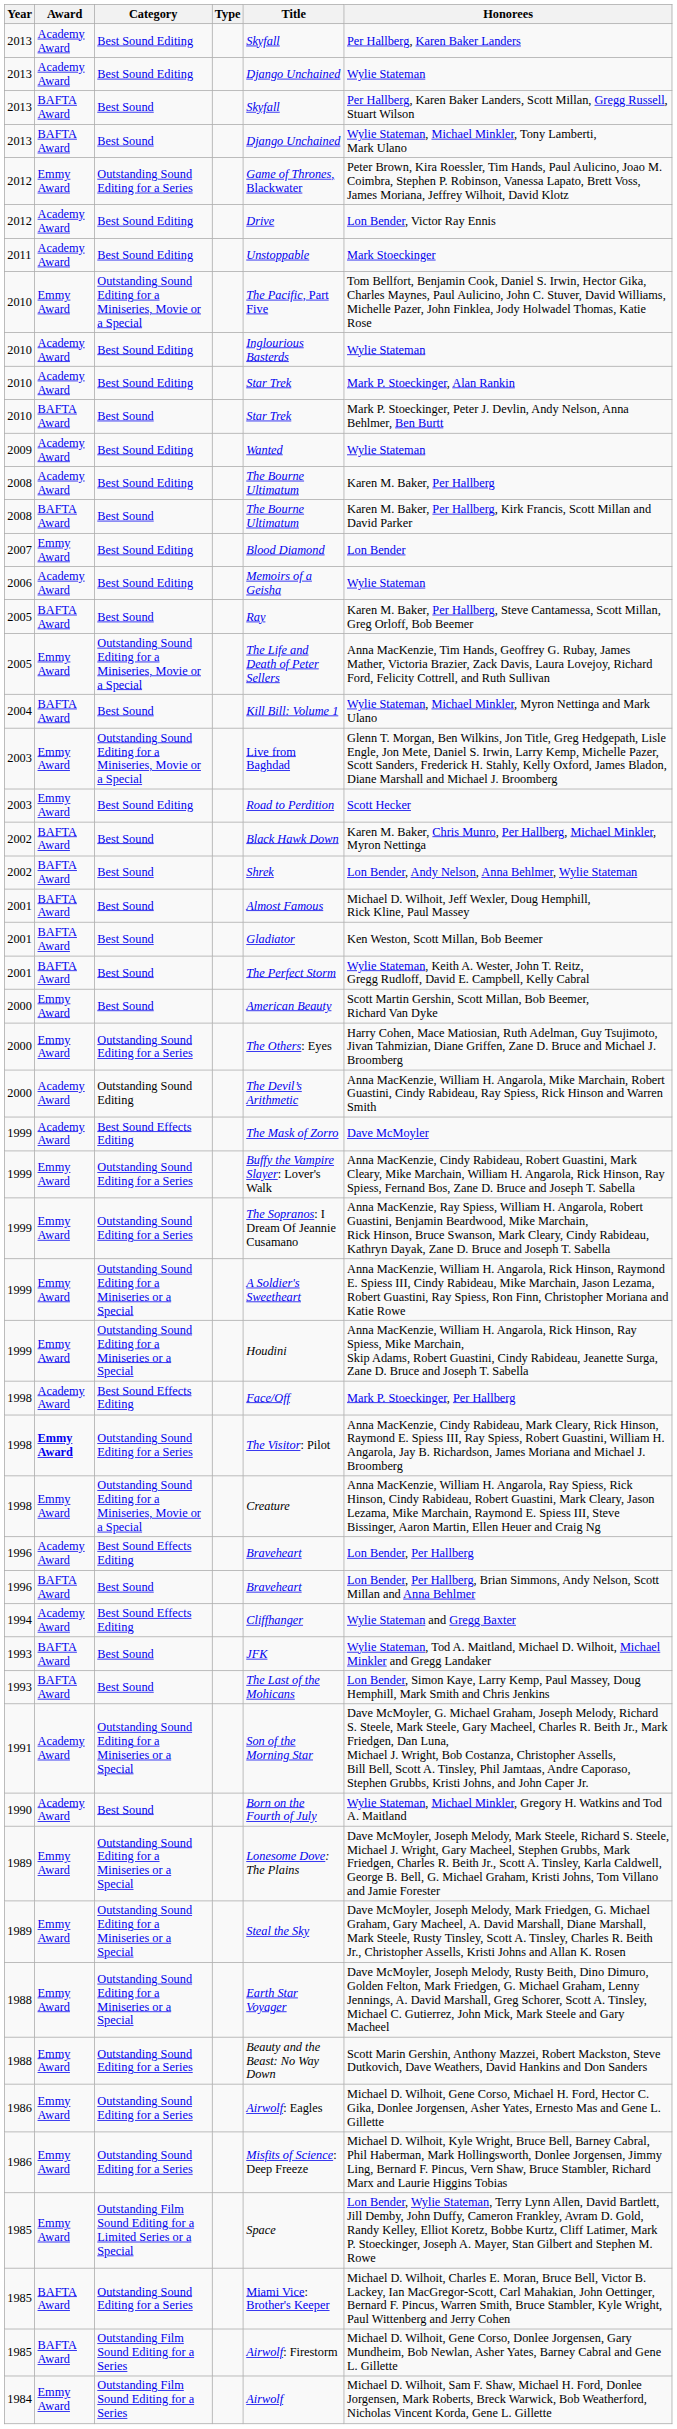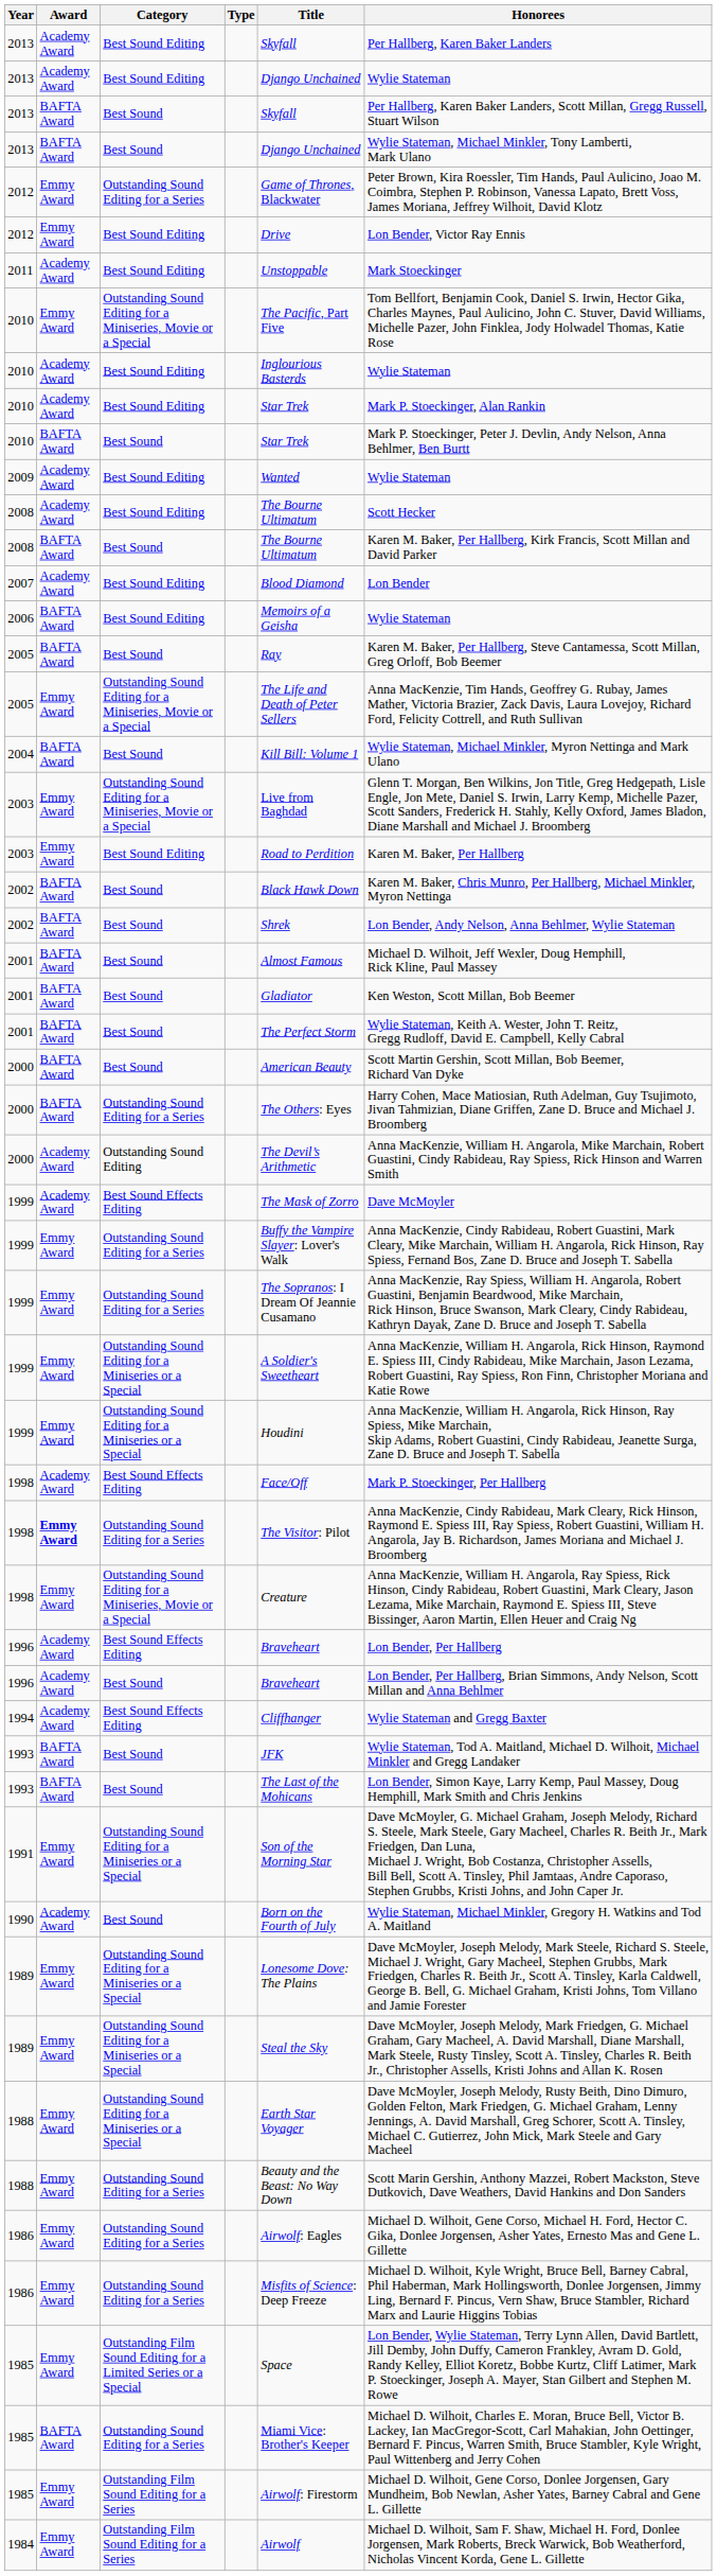 <table class=wikitable>
 <tr>
 <th>Year</th>
 <th>Award</th>
 <th>Category</th>
 <th>Type</th>
 <th>Title</th>
 <th>Honorees</th>
 </tr>
 <tr>
 <td>2013</td>
 <td><a href='#'>Academy Award</a></td>
 <td><a href='#'>Best Sound Editing</a></td>
 <td></td>
 <td><em><a href='#'>Skyfall</a></em></td>
 <td><a href='#'>Per Hallberg</a>, <a href='#'>Karen Baker Landers</a></td>
 </tr>
 <tr>
 <td>2013</td>
 <td><a href='#'>Academy Award</a></td>
 <td><a href='#'>Best Sound Editing</a></td>
 <td></td>
 <td><em><a href='#'>Django Unchained</a></em></td>
 <td><a href='#'>Wylie Stateman</a></td>
 </tr>
 <tr>
 <td>2013</td>
 <td><a href='#'>BAFTA Award</a></td>
 <td><a href='#'>Best Sound</a></td>
 <td></td>
 <td><em><a href='#'>Skyfall</a></em></td>
 <td><a href='#'>Per Hallberg</a>, Karen Baker Landers, Scott Millan, <a href='#'>Gregg Russell</a>, Stuart Wilson</td>
 </tr>
 <tr>
 <td>2013</td>
 <td><a href='#'>BAFTA Award</a></td>
 <td><a href='#'>Best Sound</a></td>
 <td></td>
 <td><em><a href='#'>Django Unchained</a></em></td>
 <td><a href='#'>Wylie Stateman</a>, <a href='#'>Michael Minkler</a>, Tony Lamberti, <br>Mark Ulano</td>
 </tr>
 <tr>
 <td>2012</td>
 <td><a href='#'>Emmy Award</a></td>
 <td><a href='#'>Outstanding Sound Editing for a Series</a></td>
 <td></td>
 <td><a href='#'><em>Game of Thrones</em>, Blackwater</a></td>
 <td>Peter Brown, Kira Roessler, Tim Hands, Paul Aulicino, Joao M. Coimbra, Stephen P. Robinson, Vanessa Lapato, Brett Voss, James Moriana, Jeffrey Wilhoit, David Klotz</td>
 </tr>
 <tr>
 <td>2012</td>
-<td><a href='#'>Academy Award</a></td>
+<td><a href='#'>Emmy Award</a></td>
 <td><a href='#'>Best Sound Editing</a></td>
 <td></td>
 <td><em><a href='#'>Drive</a></em></td>
 <td><a href='#'>Lon Bender</a>, Victor Ray Ennis</td>
 </tr>
 <tr>
 <td>2011</td>
 <td><a href='#'>Academy Award</a></td>
 <td><a href='#'>Best Sound Editing</a></td>
 <td></td>
 <td><em><a href='#'>Unstoppable</a></em></td>
 <td><a href='#'>Mark Stoeckinger</a></td>
 </tr>
 <tr>
 <td>2010</td>
 <td><a href='#'>Emmy Award</a></td>
 <td><a href='#'>Outstanding Sound Editing for a Miniseries, Movie or a Special</a></td>
 <td></td>
 <td><a href='#'><em>The Pacific</em>, Part Five</a></td>
 <td>Tom Bellfort, Benjamin Cook, Daniel S. Irwin, Hector Gika, Charles Maynes, Paul Aulicino, John C. Stuver, David Williams, Michelle Pazer, John Finklea, Jody Holwadel Thomas, Katie Rose</td>
 </tr>
 <tr>
 <td>2010</td>
 <td><a href='#'>Academy Award</a></td>
 <td><a href='#'>Best Sound Editing</a></td>
 <td></td>
 <td><em><a href='#'>Inglourious Basterds</a></em></td>
 <td><a href='#'>Wylie Stateman</a></td>
 </tr>
 <tr>
 <td>2010</td>
 <td><a href='#'>Academy Award</a></td>
 <td><a href='#'>Best Sound Editing</a></td>
 <td></td>
 <td><a href='#'><em>Star Trek</em></a></td>
 <td><a href='#'>Mark P. Stoeckinger</a>, <a href='#'>Alan Rankin</a></td>
 </tr>
 <tr>
 <td>2010</td>
 <td><a href='#'>BAFTA Award</a></td>
 <td><a href='#'>Best Sound</a></td>
 <td></td>
 <td><a href='#'><em>Star Trek</em></a></td>
 <td>Mark P. Stoeckinger, Peter J. Devlin, Andy Nelson, Anna Behlmer, <a href='#'>Ben Burtt</a></td>
 </tr>
 <tr>
 <td>2009</td>
 <td><a href='#'>Academy Award</a></td>
 <td><a href='#'>Best Sound Editing</a></td>
 <td></td>
 <td><a href='#'><em>Wanted</em></a></td>
 <td><a href='#'>Wylie Stateman</a></td>
 </tr>
 <tr>
 <td>2008</td>
 <td><a href='#'>Academy Award</a></td>
 <td><a href='#'>Best Sound Editing</a></td>
 <td></td>
 <td><a href='#'><em>The Bourne Ultimatum</em></a></td>
-<td>Karen M. Baker, <a href='#'>Per Hallberg</a></td>
+<td><a href='#'>Scott Hecker</a></td>
 </tr>
 <tr>
 <td>2008</td>
 <td><a href='#'>BAFTA Award</a></td>
 <td><a href='#'>Best Sound</a></td>
 <td></td>
 <td><a href='#'><em>The Bourne Ultimatum</em></a></td>
 <td>Karen M. Baker, <a href='#'>Per Hallberg</a>, Kirk Francis, Scott Millan and David Parker</td>
 </tr>
 <tr>
 <td>2007</td>
-<td><a href='#'>Emmy Award</a></td>
+<td><a href='#'>Academy Award</a></td>
 <td><a href='#'>Best Sound Editing</a></td>
 <td></td>
 <td><a href='#'><em>Blood Diamond</em></a></td>
 <td><a href='#'>Lon Bender</a></td>
 </tr>
 <tr>
 <td>2006</td>
-<td><a href='#'>Academy Award</a></td>
+<td><a href='#'>BAFTA Award</a></td>
 <td><a href='#'>Best Sound Editing</a></td>
 <td></td>
 <td><a href='#'><em>Memoirs of a Geisha</em></a></td>
 <td><a href='#'>Wylie Stateman</a></td>
 </tr>
 <tr>
 <td>2005</td>
 <td><a href='#'>BAFTA Award</a></td>
 <td><a href='#'>Best Sound</a></td>
 <td></td>
 <td><a href='#'><em>Ray</em></a></td>
 <td>Karen M. Baker, <a href='#'>Per Hallberg</a>, Steve Cantamessa, Scott Millan, Greg Orloff, Bob Beemer</td>
 </tr>
 <tr>
 <td>2005</td>
 <td><a href='#'>Emmy Award</a></td>
 <td><a href='#'>Outstanding Sound Editing for a Miniseries, Movie or a Special</a></td>
 <td></td>
 <td><em><a href='#'>The Life and Death of Peter Sellers</a></em></td>
 <td>Anna MacKenzie, Tim Hands, Geoffrey G. Rubay, James Mather, Victoria Brazier, Zack Davis, Laura Lovejoy, Richard Ford, Felicity Cottrell, and Ruth Sullivan</td>
 </tr>
 <tr>
 <td>2004</td>
 <td><a href='#'>BAFTA Award</a></td>
 <td><a href='#'>Best Sound</a></td>
 <td></td>
 <td><a href='#'><em>Kill Bill: Volume 1</em></a></td>
 <td><a href='#'>Wylie Stateman</a>, <a href='#'>Michael Minkler</a>, Myron Nettinga and Mark Ulano</td>
 </tr>
 <tr>
 <td>2003</td>
 <td><a href='#'>Emmy Award</a></td>
 <td><a href='#'>Outstanding Sound Editing for a Miniseries, Movie or a Special</a></td>
 <td></td>
 <td><a href='#'>Live from Baghdad</a></td>
 <td>Glenn T. Morgan, Ben Wilkins, Jon Title, Greg Hedgepath, Lisle Engle, Jon Mete, Daniel S. Irwin, Larry Kemp, Michelle Pazer, Scott Sanders, Frederick H. Stahly, Kelly Oxford, James Bladon, Diane Marshall and Michael J. Broomberg</td>
 </tr>
 <tr>
 <td>2003</td>
 <td><a href='#'>Emmy Award</a></td>
 <td><a href='#'>Best Sound Editing</a></td>
 <td></td>
 <td><em><a href='#'>Road to Perdition</a></em></td>
-<td><a href='#'>Scott Hecker</a></td>
+<td>Karen M. Baker, <a href='#'>Per Hallberg</a></td>
 </tr>
 <tr>
 <td>2002</td>
 <td><a href='#'>BAFTA Award</a></td>
 <td><a href='#'>Best Sound</a></td>
 <td></td>
 <td><a href='#'><em>Black Hawk Down</em></a></td>
 <td>Karen M. Baker, <a href='#'>Chris Munro</a>, <a href='#'>Per Hallberg</a>, <a href='#'>Michael Minkler</a>, Myron Nettinga</td>
 </tr>
 <tr>
 <td>2002</td>
 <td><a href='#'>BAFTA Award</a></td>
 <td><a href='#'>Best Sound</a></td>
 <td></td>
 <td><em><a href='#'>Shrek</a></em></td>
 <td><a href='#'>Lon Bender</a>, <a href='#'>Andy Nelson</a>, <a href='#'>Anna Behlmer</a>, <a href='#'>Wylie Stateman</a></td>
 </tr>
 <tr>
 <td>2001</td>
 <td><a href='#'>BAFTA Award</a></td>
 <td><a href='#'>Best Sound</a></td>
 <td></td>
 <td><em><a href='#'>Almost Famous</a></em></td>
 <td>Michael D. Wilhoit, Jeff Wexler, Doug Hemphill, <br>Rick Kline, Paul Massey</td>
 </tr>
 <tr>
 <td>2001</td>
 <td><a href='#'>BAFTA Award</a></td>
 <td><a href='#'>Best Sound</a></td>
 <td></td>
 <td><em><a href='#'>Gladiator</a></em></td>
 <td>Ken Weston, Scott Millan, Bob Beemer</td>
 </tr>
 <tr>
 <td>2001</td>
 <td><a href='#'>BAFTA Award</a></td>
 <td><a href='#'>Best Sound</a></td>
 <td></td>
 <td><a href='#'><em>The Perfect Storm</em></a></td>
 <td><a href='#'>Wylie Stateman</a>, Keith A. Wester, John T. Reitz, <br>Gregg Rudloff, David E. Campbell, Kelly Cabral</td>
 </tr>
 <tr>
 <td>2000</td>
-<td><a href='#'>Emmy Award</a></td>
+<td><a href='#'>BAFTA Award</a></td>
 <td><a href='#'>Best Sound</a></td>
 <td></td>
 <td><a href='#'><em>American Beauty</em></a></td>
 <td>Scott Martin Gershin, Scott Millan, Bob Beemer, <br>Richard Van Dyke</td>
 </tr>
 <tr>
 <td>2000</td>
-<td><a href='#'>Emmy Award</a></td>
+<td><a href='#'>BAFTA Award</a></td>
 <td><a href='#'>Outstanding Sound Editing for a Series</a></td>
 <td></td>
 <td><em><a href='#'>The Others</a></em>: Eyes</td>
 <td>Harry Cohen, Mace Matiosian, Ruth Adelman, Guy Tsujimoto, Jivan Tahmizian, Diane Griffen, Zane D. Bruce and Michael J. Broomberg</td>
 </tr>
 <tr>
 <td>2000</td>
 <td><a href='#'>Academy Award</a></td>
 <td>Outstanding Sound Editing</td>
 <td></td>
 <td><em><a href='#'>The Devil’s Arithmetic</a></em></td>
 <td>Anna MacKenzie, William H. Angarola, Mike Marchain, Robert Guastini, Cindy Rabideau, Ray Spiess, Rick Hinson and Warren Smith</td>
 </tr>
 <tr>
 <td>1999</td>
 <td><a href='#'>Academy Award</a></td>
 <td><a href='#'>Best Sound Effects Editing</a></td>
 <td></td>
 <td><em><a href='#'>The Mask of Zorro</a></em></td>
 <td><a href='#'>Dave McMoyler</a></td>
 </tr>
 <tr>
 <td>1999</td>
 <td><a href='#'>Emmy Award</a></td>
 <td><a href='#'>Outstanding Sound Editing for a Series</a></td>
 <td></td>
 <td><a href='#'><em>Buffy the Vampire Slayer</em></a>: Lover's Walk</td>
 <td>Anna MacKenzie, Cindy Rabideau, Robert Guastini, Mark Cleary, Mike Marchain, William H. Angarola, Rick Hinson, Ray Spiess, Fernand Bos, Zane D. Bruce and Joseph T. Sabella</td>
 </tr>
 <tr>
 <td>1999</td>
 <td><a href='#'>Emmy Award</a></td>
 <td><a href='#'>Outstanding Sound Editing for a Series</a></td>
 <td></td>
 <td><em><a href='#'>The Sopranos</a></em>: I Dream Of Jeannie Cusamano</td>
 <td>Anna MacKenzie, Ray Spiess, William H. Angarola, Robert Guastini, Benjamin Beardwood, Mike Marchain, <br>Rick Hinson, Bruce Swanson, Mark Cleary, Cindy Rabideau, Kathryn Dayak, Zane D. Bruce and Joseph T. Sabella</td>
 </tr>
 <tr>
 <td>1999</td>
 <td><a href='#'>Emmy Award</a></td>
 <td><a href='#'>Outstanding Sound Editing for a Miniseries or a Special</a></td>
 <td></td>
 <td><em><a href='#'>A Soldier's Sweetheart</a></em></td>
 <td>Anna MacKenzie, William H. Angarola, Rick Hinson, Raymond E. Spiess III, Cindy Rabideau, Mike Marchain, Jason Lezama, Robert Guastini, Ray Spiess, Ron Finn, Christopher Moriana and Katie Rowe</td>
 </tr>
 <tr>
 <td>1999</td>
 <td><a href='#'>Emmy Award</a></td>
 <td><a href='#'>Outstanding Sound Editing for a Miniseries or a Special</a></td>
 <td></td>
 <td><em>Houdini</em></td>
 <td>Anna MacKenzie, William H. Angarola, Rick Hinson, Ray Spiess, Mike Marchain, <br>Skip Adams, Robert Guastini, Cindy Rabideau, Jeanette Surga, Zane D. Bruce and Joseph T. Sabella</td>
 </tr>
 <tr>
 <td>1998</td>
 <td><a href='#'>Academy Award</a></td>
 <td><a href='#'>Best Sound Effects Editing</a></td>
 <td></td>
 <td><em><a href='#'>Face/Off</a></em></td>
 <td><a href='#'>Mark P. Stoeckinger</a>, <a href='#'>Per Hallberg</a></td>
 </tr>
 <tr>
 <td>1998</td>
 <td><strong><a href='#'>Emmy Award</a></strong></td>
 <td><a href='#'>Outstanding Sound Editing for a Series</a></td>
 <td></td>
 <td><em><a href='#'>The Visitor</a></em>: Pilot</td>
 <td>Anna MacKenzie, Cindy Rabideau, Mark Cleary, Rick Hinson, Raymond E. Spiess III, Ray Spiess, Robert Guastini, William H. Angarola, Jay B. Richardson, James Moriana and Michael J. Broomberg</td>
 </tr>
 <tr>
 <td>1998</td>
 <td><a href='#'>Emmy Award</a></td>
 <td><a href='#'>Outstanding Sound Editing for a Miniseries, Movie or a Special</a></td>
 <td></td>
 <td><em>Creature</em></td>
 <td>Anna MacKenzie, William H. Angarola, Ray Spiess, Rick Hinson, Cindy Rabideau, Robert Guastini, Mark Cleary, Jason Lezama, Mike Marchain, Raymond E. Spiess III, Steve Bissinger, Aaron Martin, Ellen Heuer and Craig Ng</td>
 </tr>
 <tr>
 <td>1996</td>
 <td><a href='#'>Academy Award</a></td>
 <td><a href='#'>Best Sound Effects Editing</a></td>
 <td></td>
 <td><em><a href='#'>Braveheart</a></em></td>
 <td><a href='#'>Lon Bender</a>, <a href='#'>Per Hallberg</a></td>
 </tr>
 <tr>
 <td>1996</td>
-<td><a href='#'>BAFTA Award</a></td>
+<td><a href='#'>Academy Award</a></td>
 <td><a href='#'>Best Sound</a></td>
 <td></td>
 <td><em><a href='#'>Braveheart</a></em></td>
 <td><a href='#'>Lon Bender</a>, <a href='#'>Per Hallberg</a>, Brian Simmons, Andy Nelson, Scott Millan and <a href='#'>Anna Behlmer</a></td>
 </tr>
 <tr>
 <td>1994</td>
 <td><a href='#'>Academy Award</a></td>
 <td><a href='#'>Best Sound Effects Editing</a></td>
 <td></td>
 <td><em><a href='#'>Cliffhanger</a></em></td>
 <td><a href='#'>Wylie Stateman</a> and <a href='#'>Gregg Baxter</a></td>
 </tr>
 <tr>
 <td>1993</td>
 <td><a href='#'>BAFTA Award</a></td>
 <td><a href='#'>Best Sound</a></td>
 <td></td>
 <td><em><a href='#'>JFK</a></em></td>
 <td><a href='#'>Wylie Stateman</a>, Tod A. Maitland, Michael D. Wilhoit, <a href='#'>Michael Minkler</a> and Gregg Landaker</td>
 </tr>
 <tr>
 <td>1993</td>
 <td><a href='#'>BAFTA Award</a></td>
 <td><a href='#'>Best Sound</a></td>
 <td></td>
 <td><a href='#'><em>The Last of the Mohicans</em></a></td>
 <td><a href='#'>Lon Bender</a>, Simon Kaye, Larry Kemp, Paul Massey, Doug Hemphill, Mark Smith and Chris Jenkins</td>
 </tr>
 <tr>
 <td>1991</td>
-<td><a href='#'>Academy Award</a></td>
+<td><a href='#'>Emmy Award</a></td>
 <td><a href='#'>Outstanding Sound Editing for a Miniseries or a Special</a></td>
 <td></td>
 <td><em><a href='#'>Son of the Morning Star</a></em></td>
 <td>Dave McMoyler, G. Michael Graham, Joseph Melody, Richard S. Steele, Mark Steele, Gary Macheel, Charles R. Beith Jr., Mark Friedgen, Dan Luna, <br>Michael J. Wright, Bob Costanza, Christopher Assells, <br>Bill Bell, Scott A. Tinsley, Phil Jamtaas, Andre Caporaso, Stephen Grubbs, Kristi Johns, and John Caper Jr.</td>
 </tr>
 <tr>
 <td>1990</td>
 <td><a href='#'>Academy Award</a></td>
 <td><a href='#'>Best Sound</a></td>
 <td></td>
 <td><a href='#'><em>Born on the Fourth of July</em></a></td>
 <td><a href='#'>Wylie Stateman</a>, <a href='#'>Michael Minkler</a>, Gregory H. Watkins and Tod A. Maitland</td>
 </tr>
 <tr>
 <td>1989</td>
 <td><a href='#'>Emmy Award</a></td>
 <td><a href='#'>Outstanding Sound Editing for a Miniseries or a Special</a></td>
 <td></td>
 <td><em><a href='#'>Lonesome Dove</a>: The Plains</em></td>
 <td>Dave McMoyler, Joseph Melody, Mark Steele, Richard S. Steele, Michael J. Wright, Gary Macheel, Stephen Grubbs, Mark Friedgen, Charles R. Beith Jr., Scott A. Tinsley, Karla Caldwell, George B. Bell, G. Michael Graham, Kristi Johns, Tom Villano and Jamie Forester</td>
 </tr>
 <tr>
 <td>1989</td>
 <td><a href='#'>Emmy Award</a></td>
 <td><a href='#'>Outstanding Sound Editing for a Miniseries or a Special</a></td>
 <td></td>
 <td><em><a href='#'>Steal the Sky</a></em></td>
 <td>Dave McMoyler, Joseph Melody, Mark Friedgen, G. Michael Graham, Gary Macheel, A. David Marshall, Diane Marshall, Mark Steele, Rusty Tinsley, Scott A. Tinsley, Charles R. Beith Jr., Christopher Assells, Kristi Johns and Allan K. Rosen</td>
 </tr>
 <tr>
 <td>1988</td>
 <td><a href='#'>Emmy Award</a></td>
 <td><a href='#'>Outstanding Sound Editing for a Miniseries or a Special</a></td>
 <td></td>
 <td><em><a href='#'>Earth Star Voyager</a></em></td>
 <td>Dave McMoyler, Joseph Melody, Rusty Beith, Dino Dimuro, Golden Felton, Mark Friedgen, G. Michael Graham, Lenny Jennings, A. David Marshall, Greg Schorer, Scott A. Tinsley, Michael C. Gutierrez, John Mick, Mark Steele and Gary Macheel</td>
 </tr>
 <tr>
 <td>1988</td>
 <td><a href='#'>Emmy Award</a></td>
 <td><a href='#'>Outstanding Sound Editing for a Series</a></td>
 <td></td>
 <td><em>Beauty and the Beast: No Way Down</em></td>
 <td>Scott Marin Gershin, Anthony Mazzei, Robert Mackston, Steve Dutkovich, Dave Weathers, David Hankins and Don Sanders</td>
 </tr>
 <tr>
 <td>1986</td>
 <td><a href='#'>Emmy Award</a></td>
 <td><a href='#'>Outstanding Sound Editing for a Series</a></td>
 <td></td>
 <td><em><a href='#'>Airwolf</a></em>: Eagles</td>
 <td>Michael D. Wilhoit, Gene Corso, Michael H. Ford, Hector C. Gika, Donlee Jorgensen, Asher Yates, Ernesto Mas and Gene L. Gillette</td>
 </tr>
 <tr>
 <td>1986</td>
 <td><a href='#'>Emmy Award</a></td>
 <td><a href='#'>Outstanding Sound Editing for a Series</a></td>
 <td></td>
 <td><em><a href='#'>Misfits of Science</a></em>: Deep Freeze</td>
 <td>Michael D. Wilhoit, Kyle Wright, Bruce Bell, Barney Cabral, Phil Haberman, Mark Hollingsworth, Donlee Jorgensen, Jimmy Ling, Bernard F. Pincus, Vern Shaw, Bruce Stambler, Richard Marx and Laurie Higgins Tobias</td>
 </tr>
 <tr>
 <td>1985</td>
 <td><a href='#'>Emmy Award</a></td>
 <td><a href='#'>Outstanding Film Sound Editing for a Limited Series or a Special</a></td>
 <td></td>
 <td><em>Space</em></td>
 <td><a href='#'>Lon Bender</a>, <a href='#'>Wylie Stateman</a>, Terry Lynn Allen, David Bartlett, Jill Demby, John Duffy, Cameron Frankley, Avram D. Gold, Randy Kelley, Elliot Koretz, Bobbe Kurtz, Cliff Latimer, Mark P. Stoeckinger, Joseph A. Mayer, Stan Gilbert and Stephen M. Rowe</td>
 </tr>
 <tr>
 <td>1985</td>
 <td><a href='#'>BAFTA Award</a></td>
 <td><a href='#'>Outstanding Sound Editing for a Series</a></td>
 <td></td>
 <td><a href='#'>Miami Vice</a>: <a href='#'>Brother's Keeper</a></td>
 <td>Michael D. Wilhoit, Charles E. Moran, Bruce Bell, Victor B. Lackey, Ian MacGregor-Scott, Carl Mahakian, John Oettinger, Bernard F. Pincus, Warren Smith, Bruce Stambler, Kyle Wright, Paul Wittenberg and Jerry Cohen</td>
 </tr>
 <tr>
 <td>1985</td>
-<td><a href='#'>BAFTA Award</a></td>
+<td><a href='#'>Emmy Award</a></td>
 <td><a href='#'>Outstanding Film Sound Editing for a Series</a></td>
 <td></td>
 <td><em><a href='#'>Airwolf</a></em>: Firestorm</td>
 <td>Michael D. Wilhoit, Gene Corso, Donlee Jorgensen, Gary Mundheim, Bob Newlan, Asher Yates, Barney Cabral and Gene L. Gillette</td>
 </tr>
 <tr>
 <td>1984</td>
 <td><a href='#'>Emmy Award</a></td>
 <td><a href='#'>Outstanding Film Sound Editing for a Series</a></td>
 <td></td>
 <td><em><a href='#'>Airwolf</a></em></td>
 <td>Michael D. Wilhoit, Sam F. Shaw, Michael H. Ford, Donlee Jorgensen, Mark Roberts, Breck Warwick, Bob Weatherford, Nicholas Vincent Korda, Gene L. Gillette</td>
 </tr>
 </table>
